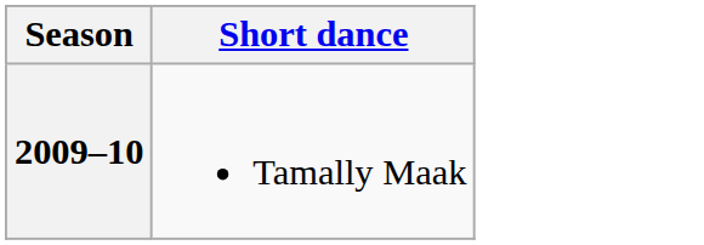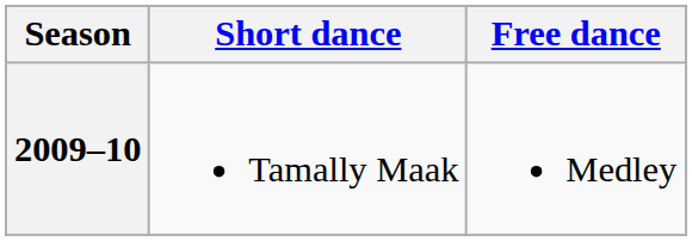 <table class=wikitable style=text-align:center>
 <tr>
 <th>Season</th>
 <th><a href='#'>Short dance</a></th>
+<th><a href='#'>Free dance</a></th>
 </tr>
 <tr>
 <th>2009–10 <br></th>
 <td><br><ul><li>Tamally Maak <br></li></ul></td>
+<td><br><ul><li>Medley <br></li></ul></td>
 </tr>
 </table>
